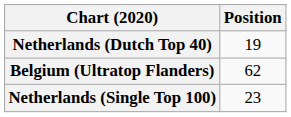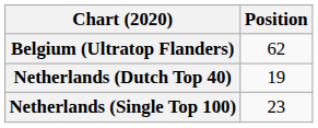 <table class="wikitable sortable plainrowheaders" style="text-align:center">
 <tr>
 <th>Chart (2020)</th>
 <th>Position</th>
 </tr>
 <tr>
+<th scope="row">Belgium (Ultratop Flanders)</th>
+<td>62</td>
+</tr>
+<tr>
 <th scope="row">Netherlands (Dutch Top 40)</th>
 <td>19</td>
-</tr>
-<tr>
-<th scope="row">Belgium (Ultratop Flanders)</th>
-<td>62</td>
 </tr>
 <tr>
 <th scope="row">Netherlands (Single Top 100)</th>
 <td>23</td>
 </tr>
 </table>
